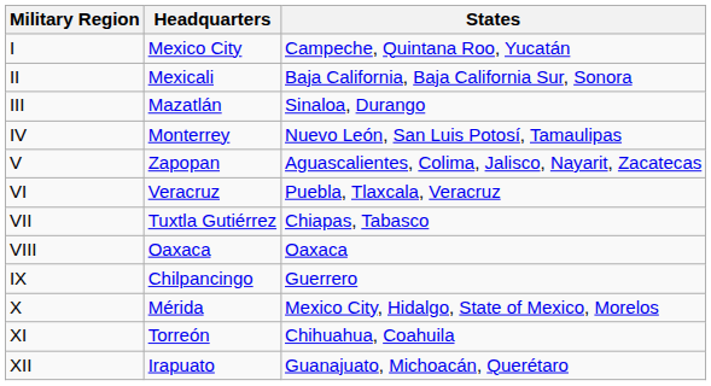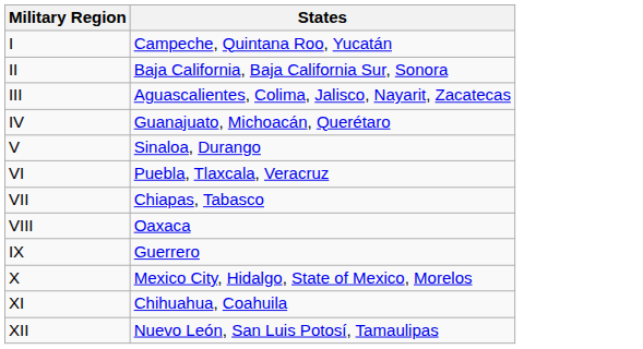 <table class="wikitable" align="center">
 <tr>
 <th>Military Region</th>
-<th>Headquarters</th>
 <th><strong>States</strong></th>
 </tr>
 <tr>
 <td>I</td>
-<td><a href='#'>Mexico City</a></td>
 <td><a href='#'>Campeche</a>, <a href='#'>Quintana Roo</a>, <a href='#'>Yucatán</a></td>
 </tr>
 <tr>
 <td>II</td>
-<td><a href='#'>Mexicali</a></td>
 <td><a href='#'>Baja California</a>, <a href='#'>Baja California Sur</a>, <a href='#'>Sonora</a></td>
 </tr>
 <tr>
 <td>III</td>
-<td><a href='#'>Mazatlán</a></td>
+<td><a href='#'>Aguascalientes</a>, <a href='#'>Colima</a>, <a href='#'>Jalisco</a>, <a href='#'>Nayarit</a>, <a href='#'>Zacatecas</a></td>
+</tr>
+<tr>
+<td>IV</td>
+<td><a href='#'>Guanajuato</a>, <a href='#'>Michoacán</a>, <a href='#'>Querétaro</a></td>
+</tr>
+<tr>
+<td>V</td>
 <td><a href='#'>Sinaloa</a>, <a href='#'>Durango</a></td>
 </tr>
 <tr>
-<td>IV</td>
-<td><a href='#'>Monterrey</a></td>
-<td><a href='#'>Nuevo León</a>, <a href='#'>San Luis Potosí</a>, <a href='#'>Tamaulipas</a></td>
-</tr>
-<tr>
-<td>V</td>
-<td><a href='#'>Zapopan</a></td>
-<td><a href='#'>Aguascalientes</a>, <a href='#'>Colima</a>, <a href='#'>Jalisco</a>, <a href='#'>Nayarit</a>, <a href='#'>Zacatecas</a></td>
-</tr>
-<tr>
 <td>VI</td>
-<td><a href='#'>Veracruz</a></td>
 <td><a href='#'>Puebla</a>, <a href='#'>Tlaxcala</a>, <a href='#'>Veracruz</a></td>
 </tr>
 <tr>
 <td>VII</td>
-<td><a href='#'>Tuxtla Gutiérrez</a></td>
 <td><a href='#'>Chiapas</a>, <a href='#'>Tabasco</a></td>
 </tr>
 <tr>
 <td>VIII</td>
 <td><a href='#'>Oaxaca</a></td>
-<td><a href='#'>Oaxaca</a></td>
 </tr>
 <tr>
 <td>IX</td>
-<td><a href='#'>Chilpancingo</a></td>
 <td><a href='#'>Guerrero</a></td>
 </tr>
 <tr>
 <td>X</td>
-<td><a href='#'>Mérida</a></td>
 <td><a href='#'>Mexico City</a>, <a href='#'>Hidalgo</a>, <a href='#'>State of Mexico</a>, <a href='#'>Morelos</a></td>
 </tr>
 <tr>
 <td>XI</td>
-<td><a href='#'>Torreón</a></td>
 <td><a href='#'>Chihuahua</a>, <a href='#'>Coahuila</a></td>
 </tr>
 <tr>
 <td>XII</td>
-<td><a href='#'>Irapuato</a></td>
-<td><a href='#'>Guanajuato</a>, <a href='#'>Michoacán</a>, <a href='#'>Querétaro</a></td>
+<td><a href='#'>Nuevo León</a>, <a href='#'>San Luis Potosí</a>, <a href='#'>Tamaulipas</a></td>
 </tr>
 </table>
